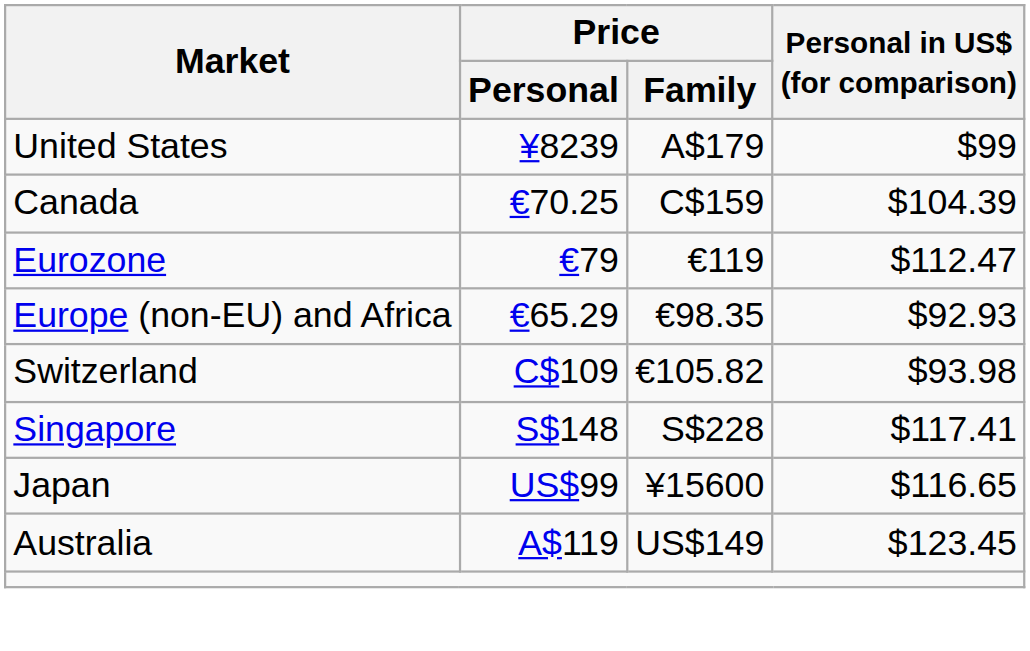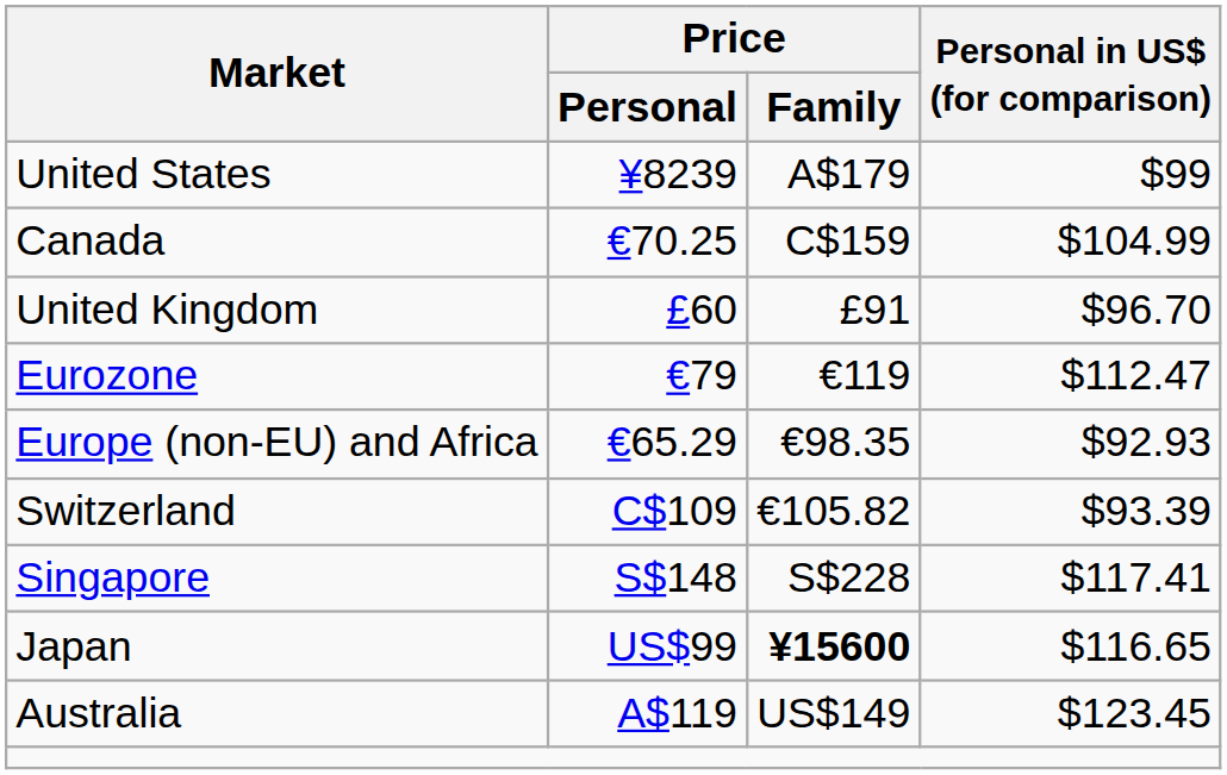 <table class="wikitable" style="text-align:right;">
 <tr>
 <th rowspan="2">Market</th>
 <th colspan="2">Price</th>
 <th rowspan="2"><small>Personal in US$<br>(for comparison)</small></th>
 </tr>
 <tr>
 <th>Personal</th>
 <th>Family</th>
 </tr>
 <tr>
 <td align="left">United States</td>
 <td><a href='#'>¥</a>8239</td>
 <td>A$179</td>
 <td>$99</td>
 </tr>
 <tr>
 <td align="left">Canada</td>
 <td><a href='#'>€</a>70.25</td>
 <td>C$159</td>
-<td>$104.39</td>
+<td>$104.99</td>
+</tr>
+<tr>
+<td align="left">United Kingdom</td>
+<td><a href='#'>£</a>60</td>
+<td>£91</td>
+<td>$96.70</td>
 </tr>
 <tr>
 <td align="left"><a href='#'>Eurozone</a></td>
 <td><a href='#'>€</a>79</td>
 <td>€119</td>
 <td>$112.47</td>
 </tr>
 <tr>
 <td align="left"><a href='#'>Europe</a> (non-EU) and Africa</td>
 <td><a href='#'>€</a>65.29</td>
 <td>€98.35</td>
 <td>$92.93</td>
 </tr>
 <tr>
 <td align="left">Switzerland</td>
 <td><a href='#'>C$</a>109</td>
 <td>€105.82</td>
-<td>$93.98</td>
+<td>$93.39</td>
 </tr>
 <tr>
 <td align="left"><a href='#'>Singapore</a></td>
 <td><a href='#'>S$</a>148</td>
 <td>S$228</td>
 <td>$117.41</td>
 </tr>
 <tr>
 <td align="left">Japan</td>
 <td><a href='#'>US$</a>99</td>
-<td>¥15600</td>
+<td><strong>¥15600</strong></td>
 <td>$116.65</td>
 </tr>
 <tr>
 <td align="left">Australia</td>
 <td><a href='#'>A$</a>119</td>
 <td>US$149</td>
 <td>$123.45</td>
 </tr>
 <tr>
 <td colspan="4"></td>
 </tr>
 </table>
